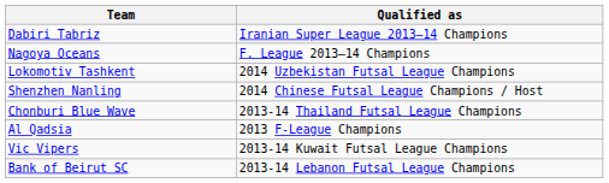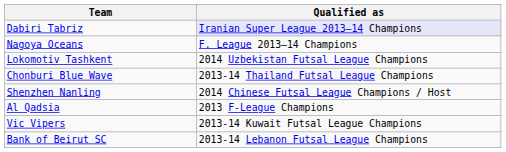 <table class="wikitable">
 <tr>
 <th width=250>Team</th>
 <th width=400>Qualified as</th>
 </tr>
 <tr>
 <td> <a href='#'>Dabiri Tabriz</a></td>
-<td><a href='#'>Iranian Super League 2013–14</a> Champions</td>
+<td style="background: lavender;"><a href='#'>Iranian Super League 2013–14</a> Champions</td>
 </tr>
 <tr>
 <td> <a href='#'>Nagoya Oceans</a></td>
 <td><a href='#'>F. League</a> 2013–14 Champions</td>
 </tr>
 <tr>
 <td> <a href='#'>Lokomotiv Tashkent</a></td>
 <td>2014 <a href='#'>Uzbekistan Futsal League</a> Champions</td>
 </tr>
 <tr>
+<td> <a href='#'>Chonburi Blue Wave</a></td>
+<td>2013-14 <a href='#'>Thailand Futsal League</a> Champions</td>
+</tr>
+<tr>
 <td> <a href='#'>Shenzhen Nanling</a></td>
 <td>2014 <a href='#'>Chinese Futsal League</a> Champions / Host</td>
-</tr>
-<tr>
-<td> <a href='#'>Chonburi Blue Wave</a></td>
-<td>2013-14 <a href='#'>Thailand Futsal League</a> Champions</td>
 </tr>
 <tr>
 <td> <a href='#'>Al Qadsia</a></td>
 <td>2013 <a href='#'>F-League</a> Champions</td>
 </tr>
 <tr>
 <td> <a href='#'>Vic Vipers</a></td>
 <td>2013-14 Kuwait Futsal League Champions</td>
 </tr>
 <tr>
 <td> <a href='#'>Bank of Beirut SC</a></td>
 <td>2013-14 <a href='#'>Lebanon Futsal League</a> Champions</td>
 </tr>
 </table>
